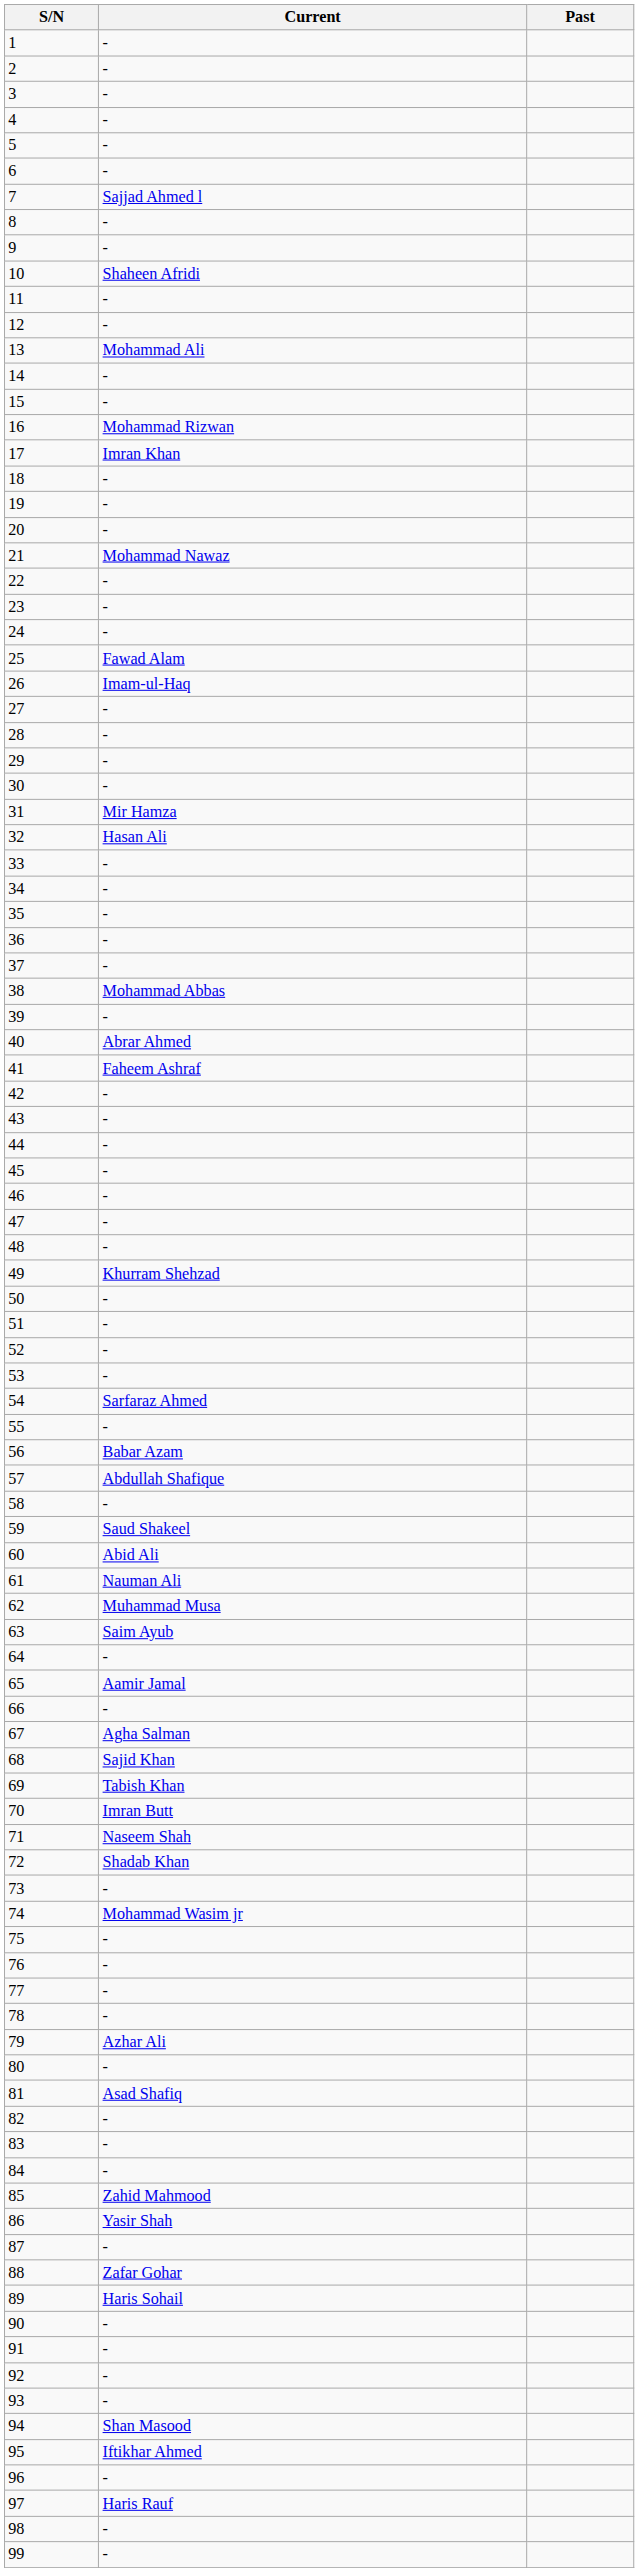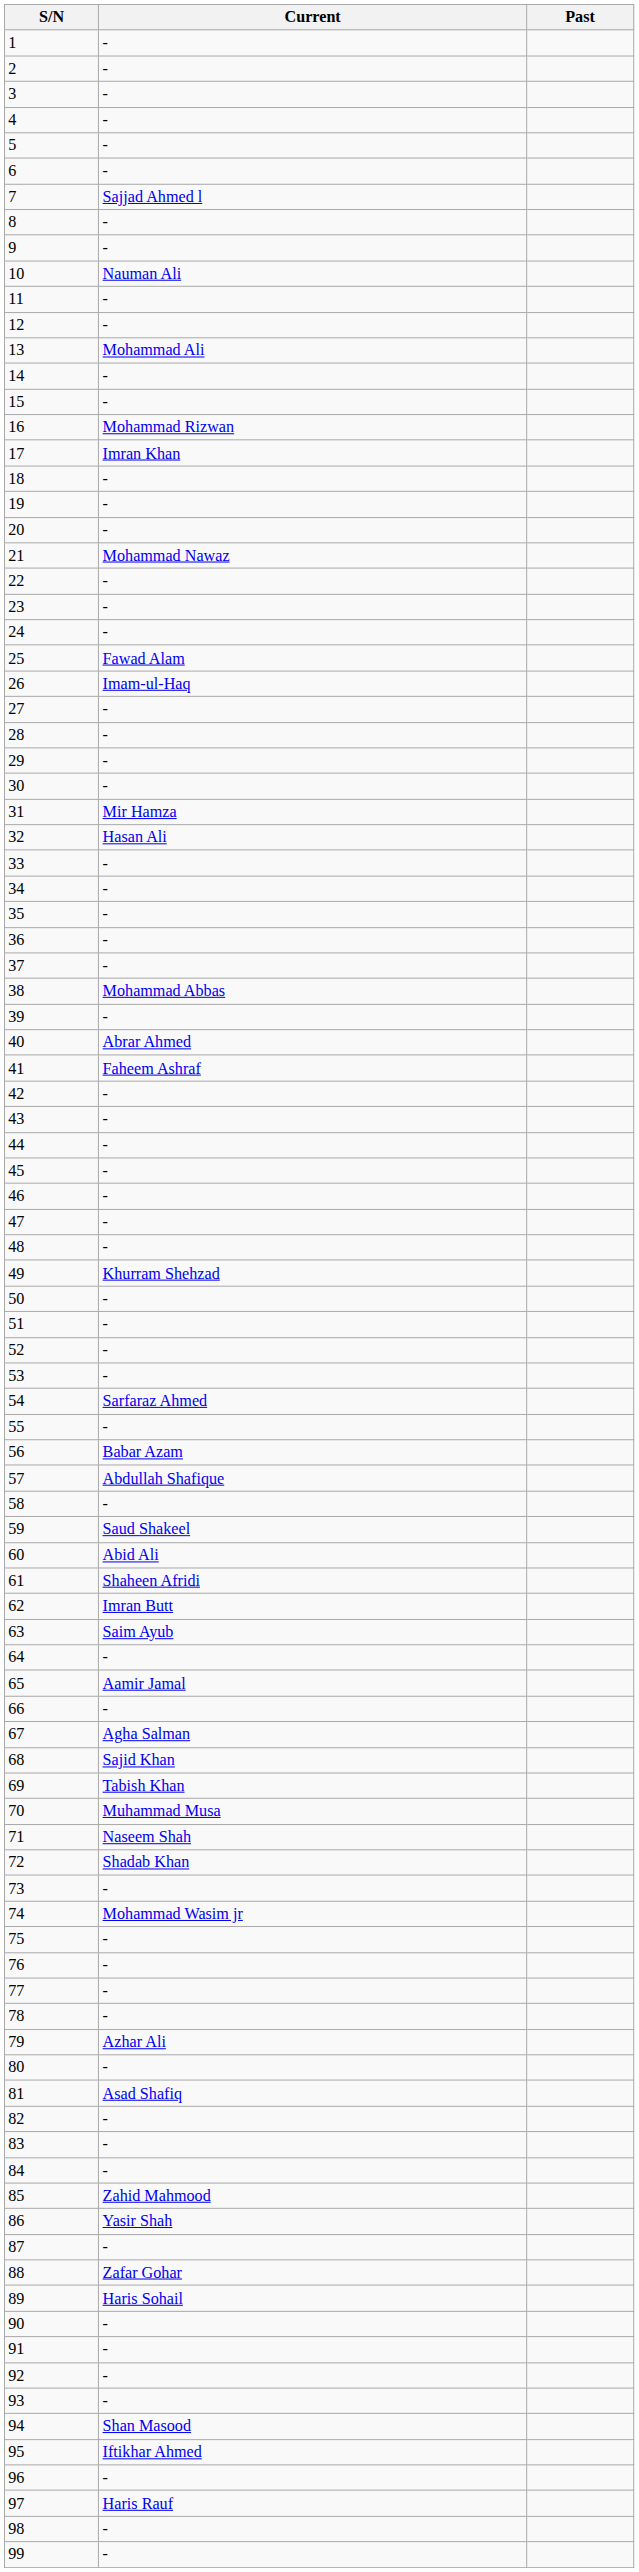 <table class="wikitable sortable" style="width:100%;">
 <tr style="background:#efefef;">
 <th>S/N</th>
 <th>Current</th>
 <th>Past</th>
 </tr>
 <tr>
 <td>1</td>
 <td>-</td>
 <td></td>
 </tr>
 <tr>
 <td>2</td>
 <td>-</td>
 <td></td>
 </tr>
 <tr>
 <td>3</td>
 <td>-</td>
 <td></td>
 </tr>
 <tr>
 <td>4</td>
 <td>-</td>
 <td></td>
 </tr>
 <tr>
 <td>5</td>
 <td>-</td>
 <td></td>
 </tr>
 <tr>
 <td>6</td>
 <td>-</td>
 <td></td>
 </tr>
 <tr>
 <td>7</td>
 <td><a href='#'>Sajjad Ahmed l</a></td>
 <td></td>
 </tr>
 <tr>
 <td>8</td>
 <td>-</td>
 <td></td>
 </tr>
 <tr>
 <td>9</td>
 <td>-</td>
 <td></td>
 </tr>
 <tr>
 <td>10</td>
-<td><a href='#'>Shaheen Afridi</a></td>
+<td><a href='#'>Nauman Ali</a></td>
 <td></td>
 </tr>
 <tr>
 <td>11</td>
 <td>-</td>
 <td></td>
 </tr>
 <tr>
 <td>12</td>
 <td>-</td>
 <td></td>
 </tr>
 <tr>
 <td>13</td>
 <td><a href='#'>Mohammad Ali</a></td>
 <td></td>
 </tr>
 <tr>
 <td>14</td>
 <td>-</td>
 <td></td>
 </tr>
 <tr>
 <td>15</td>
 <td>-</td>
 <td></td>
 </tr>
 <tr>
 <td>16</td>
 <td><a href='#'>Mohammad Rizwan</a></td>
 <td></td>
 </tr>
 <tr>
 <td>17</td>
 <td><a href='#'>Imran Khan</a></td>
 <td></td>
 </tr>
 <tr>
 <td>18</td>
 <td>-</td>
 <td></td>
 </tr>
 <tr>
 <td>19</td>
 <td>-</td>
 <td></td>
 </tr>
 <tr>
 <td>20</td>
 <td>-</td>
 <td></td>
 </tr>
 <tr>
 <td>21</td>
 <td><a href='#'>Mohammad Nawaz</a></td>
 <td></td>
 </tr>
 <tr>
 <td>22</td>
 <td>-</td>
 <td></td>
 </tr>
 <tr>
 <td>23</td>
 <td>-</td>
 <td></td>
 </tr>
 <tr>
 <td>24</td>
 <td>-</td>
 <td></td>
 </tr>
 <tr>
 <td>25</td>
 <td><a href='#'>Fawad Alam</a></td>
 <td></td>
 </tr>
 <tr>
 <td>26</td>
 <td><a href='#'>Imam-ul-Haq</a></td>
 <td></td>
 </tr>
 <tr>
 <td>27</td>
 <td>-</td>
 <td></td>
 </tr>
 <tr>
 <td>28</td>
 <td>-</td>
 <td></td>
 </tr>
 <tr>
 <td>29</td>
 <td>-</td>
 <td></td>
 </tr>
 <tr>
 <td>30</td>
 <td>-</td>
 <td></td>
 </tr>
 <tr>
 <td>31</td>
 <td><a href='#'>Mir Hamza</a></td>
 <td></td>
 </tr>
 <tr>
 <td>32</td>
 <td><a href='#'>Hasan Ali</a></td>
 <td></td>
 </tr>
 <tr>
 <td>33</td>
 <td>-</td>
 <td></td>
 </tr>
 <tr>
 <td>34</td>
 <td>-</td>
 <td></td>
 </tr>
 <tr>
 <td>35</td>
 <td>-</td>
 <td></td>
 </tr>
 <tr>
 <td>36</td>
 <td>-</td>
 <td></td>
 </tr>
 <tr>
 <td>37</td>
 <td>-</td>
 <td></td>
 </tr>
 <tr>
 <td>38</td>
 <td><a href='#'>Mohammad Abbas</a></td>
 <td></td>
 </tr>
 <tr>
 <td>39</td>
 <td>-</td>
 <td></td>
 </tr>
 <tr>
 <td>40</td>
 <td><a href='#'>Abrar Ahmed</a></td>
 <td></td>
 </tr>
 <tr>
 <td>41</td>
 <td><a href='#'>Faheem Ashraf</a></td>
 <td></td>
 </tr>
 <tr>
 <td>42</td>
 <td>-</td>
 <td></td>
 </tr>
 <tr>
 <td>43</td>
 <td>-</td>
 <td></td>
 </tr>
 <tr>
 <td>44</td>
 <td>-</td>
 <td></td>
 </tr>
 <tr>
 <td>45</td>
 <td>-</td>
 <td></td>
 </tr>
 <tr>
 <td>46</td>
 <td>-</td>
 <td></td>
 </tr>
 <tr>
 <td>47</td>
 <td>-</td>
 <td></td>
 </tr>
 <tr>
 <td>48</td>
 <td>-</td>
 <td></td>
 </tr>
 <tr>
 <td>49</td>
 <td><a href='#'>Khurram Shehzad</a></td>
 <td></td>
 </tr>
 <tr>
 <td>50</td>
 <td>-</td>
 <td></td>
 </tr>
 <tr>
 <td>51</td>
 <td>-</td>
 <td></td>
 </tr>
 <tr>
 <td>52</td>
 <td>-</td>
 <td></td>
 </tr>
 <tr>
 <td>53</td>
 <td>-</td>
 <td></td>
 </tr>
 <tr>
 <td>54</td>
 <td><a href='#'>Sarfaraz Ahmed</a></td>
 <td></td>
 </tr>
 <tr>
 <td>55</td>
 <td>-</td>
 <td></td>
 </tr>
 <tr>
 <td>56</td>
 <td><a href='#'>Babar Azam</a></td>
 <td></td>
 </tr>
 <tr>
 <td>57</td>
 <td><a href='#'>Abdullah Shafique</a></td>
 <td></td>
 </tr>
 <tr>
 <td>58</td>
 <td>-</td>
 <td></td>
 </tr>
 <tr>
 <td>59</td>
 <td><a href='#'>Saud Shakeel</a></td>
 <td></td>
 </tr>
 <tr>
 <td>60</td>
 <td><a href='#'>Abid Ali</a></td>
 <td></td>
 </tr>
 <tr>
 <td>61</td>
-<td><a href='#'>Nauman Ali</a></td>
+<td><a href='#'>Shaheen Afridi</a></td>
 <td></td>
 </tr>
 <tr>
 <td>62</td>
-<td><a href='#'>Muhammad Musa</a></td>
+<td><a href='#'>Imran Butt</a></td>
 <td></td>
 </tr>
 <tr>
 <td>63</td>
 <td><a href='#'>Saim Ayub</a></td>
 <td></td>
 </tr>
 <tr>
 <td>64</td>
 <td>-</td>
 <td></td>
 </tr>
 <tr>
 <td>65</td>
 <td><a href='#'>Aamir Jamal</a></td>
 <td></td>
 </tr>
 <tr>
 <td>66</td>
 <td>-</td>
 <td></td>
 </tr>
 <tr>
 <td>67</td>
 <td><a href='#'>Agha Salman</a></td>
 <td></td>
 </tr>
 <tr>
 <td>68</td>
 <td><a href='#'>Sajid Khan</a></td>
 <td></td>
 </tr>
 <tr>
 <td>69</td>
 <td><a href='#'>Tabish Khan</a></td>
 <td></td>
 </tr>
 <tr>
 <td>70</td>
-<td><a href='#'>Imran Butt</a></td>
+<td><a href='#'>Muhammad Musa</a></td>
 <td></td>
 </tr>
 <tr>
 <td>71</td>
 <td><a href='#'>Naseem Shah</a></td>
 <td></td>
 </tr>
 <tr>
 <td>72</td>
 <td><a href='#'>Shadab Khan</a></td>
 <td></td>
 </tr>
 <tr>
 <td>73</td>
 <td>-</td>
 <td></td>
 </tr>
 <tr>
 <td>74</td>
 <td><a href='#'>Mohammad Wasim jr</a></td>
 <td></td>
 </tr>
 <tr>
 <td>75</td>
 <td>-</td>
 <td></td>
 </tr>
 <tr>
 <td>76</td>
 <td>-</td>
 <td></td>
 </tr>
 <tr>
 <td>77</td>
 <td>-</td>
 <td></td>
 </tr>
 <tr>
 <td>78</td>
 <td>-</td>
 <td></td>
 </tr>
 <tr>
 <td>79</td>
 <td><a href='#'>Azhar Ali</a></td>
 <td></td>
 </tr>
 <tr>
 <td>80</td>
 <td>-</td>
 <td></td>
 </tr>
 <tr>
 <td>81</td>
 <td><a href='#'>Asad Shafiq</a></td>
 <td></td>
 </tr>
 <tr>
 <td>82</td>
 <td>-</td>
 <td></td>
 </tr>
 <tr>
 <td>83</td>
 <td>-</td>
 <td></td>
 </tr>
 <tr>
 <td>84</td>
 <td>-</td>
 <td></td>
 </tr>
 <tr>
 <td>85</td>
 <td><a href='#'>Zahid Mahmood</a></td>
 <td></td>
 </tr>
 <tr>
 <td>86</td>
 <td><a href='#'>Yasir Shah</a></td>
 <td></td>
 </tr>
 <tr>
 <td>87</td>
 <td>-</td>
 <td></td>
 </tr>
 <tr>
 <td>88</td>
 <td><a href='#'>Zafar Gohar</a></td>
 <td></td>
 </tr>
 <tr>
 <td>89</td>
 <td><a href='#'>Haris Sohail</a></td>
 <td></td>
 </tr>
 <tr>
 <td>90</td>
 <td>-</td>
 <td></td>
 </tr>
 <tr>
 <td>91</td>
 <td>-</td>
 <td></td>
 </tr>
 <tr>
 <td>92</td>
 <td>-</td>
 <td></td>
 </tr>
 <tr>
 <td>93</td>
 <td>-</td>
 <td></td>
 </tr>
 <tr>
 <td>94</td>
 <td><a href='#'>Shan Masood</a></td>
 <td></td>
 </tr>
 <tr>
 <td>95</td>
 <td><a href='#'>Iftikhar Ahmed</a></td>
 <td></td>
 </tr>
 <tr>
 <td>96</td>
 <td>-</td>
 <td></td>
 </tr>
 <tr>
 <td>97</td>
 <td><a href='#'>Haris Rauf</a></td>
 <td></td>
 </tr>
 <tr>
 <td>98</td>
 <td>-</td>
 <td></td>
 </tr>
 <tr>
 <td>99</td>
 <td>-</td>
 <td></td>
 </tr>
 <tr>
 </tr>
 </table>
